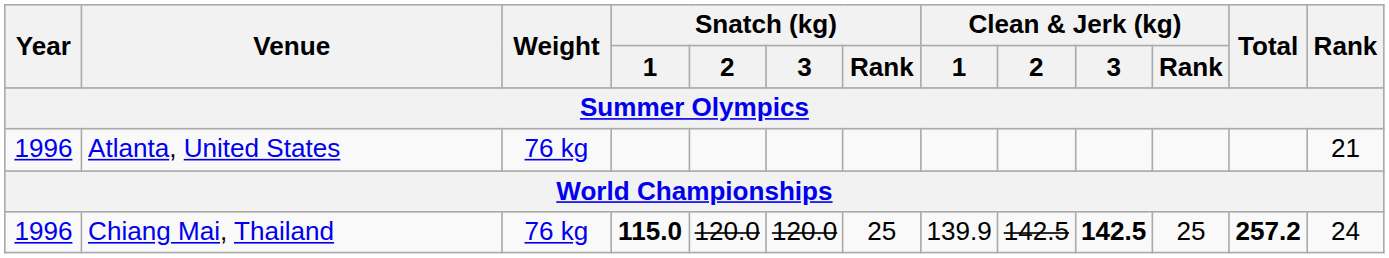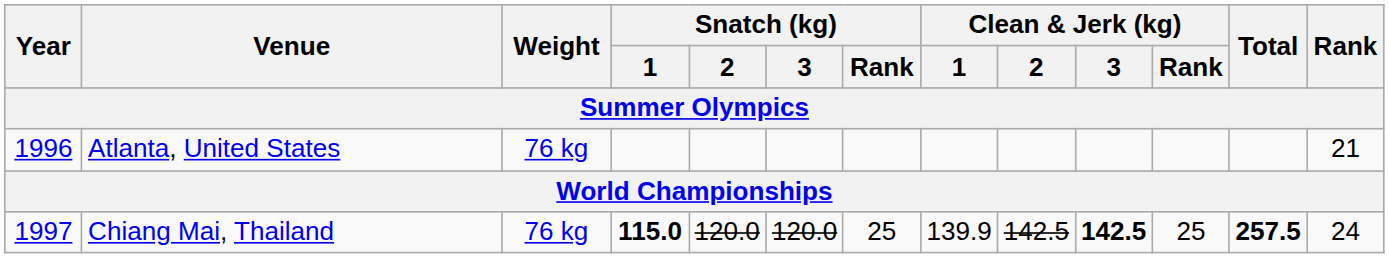 <table class = "wikitable" style="text-align:center;">
 <tr>
 <th rowspan=2 width=40>Year</th>
 <th rowspan=2 width=250>Venue</th>
 <th rowspan=2 width=60>Weight</th>
 <th colspan=4>Snatch (kg)</th>
 <th colspan=4>Clean & Jerk (kg)</th>
 <th rowspan=2 width=40>Total</th>
 <th rowspan=2 width=40>Rank</th>
 </tr>
 <tr>
 <th width=40>1</th>
 <th width=40>2</th>
 <th width=40>3</th>
 <th width=40>Rank</th>
 <th width=40>1</th>
 <th width=40>2</th>
 <th width=40>3</th>
 <th width=40>Rank</th>
 </tr>
 <tr>
 <th colspan=13><a href='#'>Summer Olympics</a></th>
 </tr>
 <tr>
 <td><a href='#'>1996</a></td>
 <td align=left> <a href='#'>Atlanta</a>, <a href='#'>United States</a></td>
 <td><a href='#'>76 kg</a></td>
 <td></td>
 <td></td>
 <td></td>
 <td></td>
 <td></td>
 <td></td>
 <td></td>
 <td></td>
 <td></td>
 <td>21</td>
 </tr>
 <tr>
 <th colspan=13><a href='#'>World Championships</a></th>
 </tr>
 <tr>
-<td><a href='#'>1996</a></td>
+<td><a href='#'>1997</a></td>
 <td align=left> <a href='#'>Chiang Mai</a>, <a href='#'>Thailand</a></td>
 <td><a href='#'>76 kg</a></td>
 <td><strong>115.0</strong></td>
 <td><s>120.0</s></td>
 <td><s>120.0</s></td>
 <td>25</td>
 <td>139.9</td>
 <td><s>142.5</s></td>
 <td><strong>142.5</strong></td>
 <td>25</td>
-<td><strong>257.2</strong></td>
+<td><strong>257.5</strong></td>
 <td>24</td>
 </tr>
 </table>
